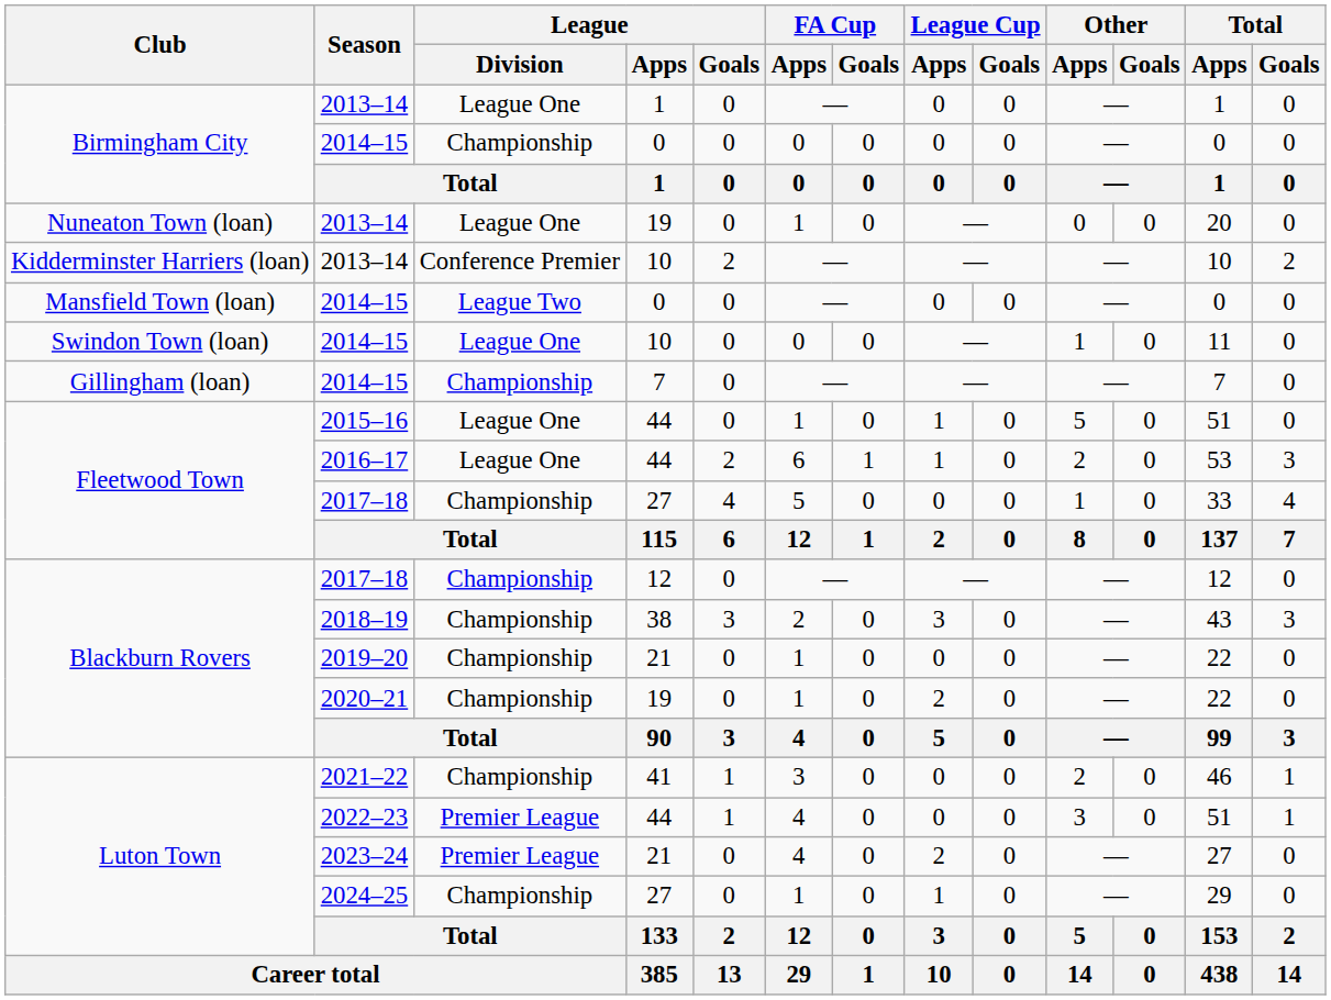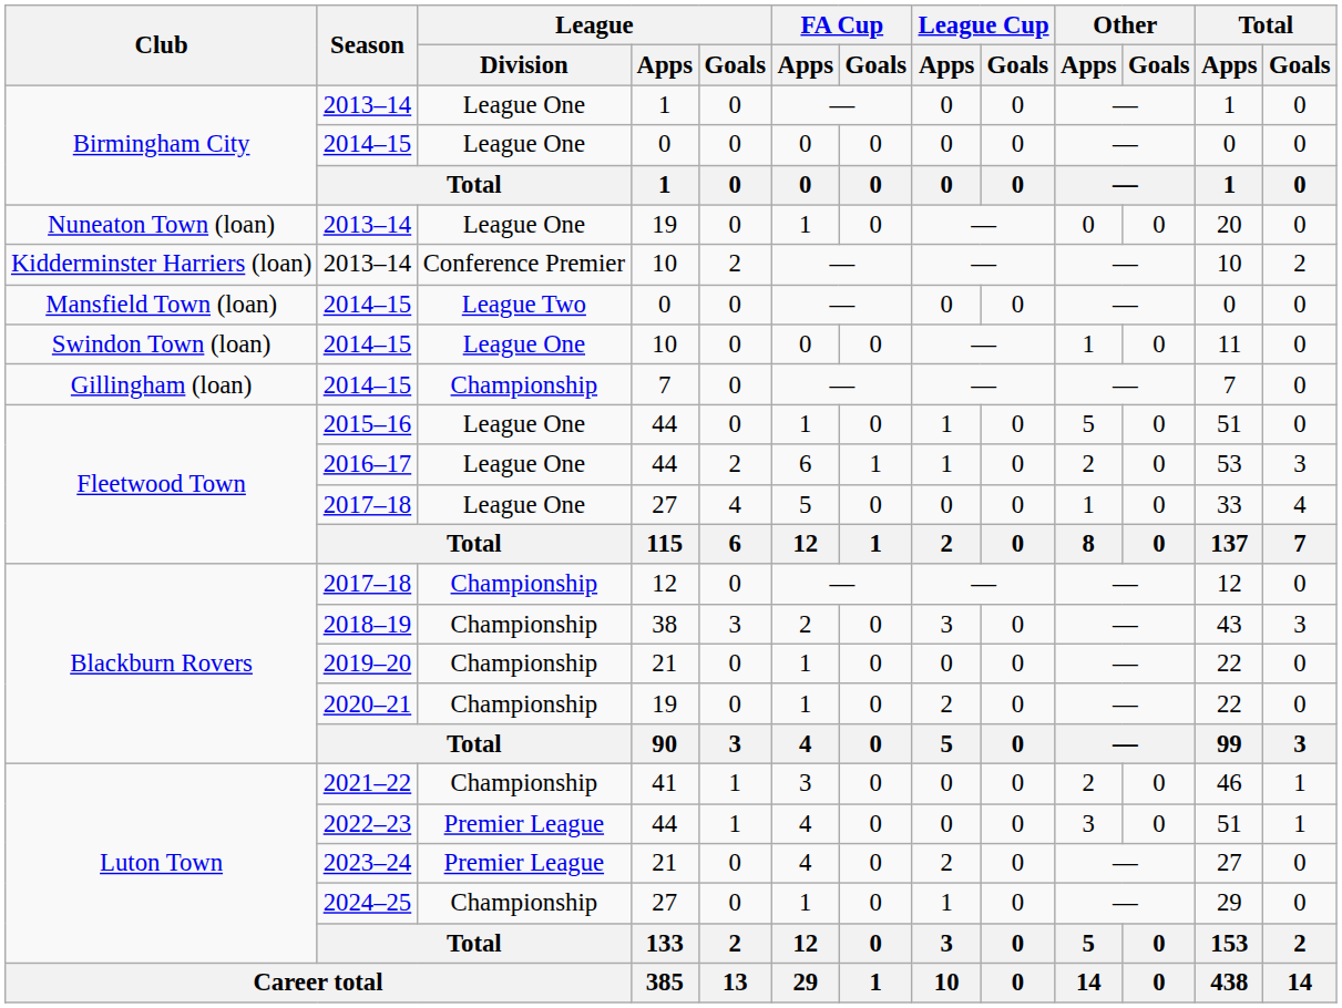 <table class=wikitable style=text-align:center>
 <tr>
 <th rowspan=2>Club</th>
 <th rowspan=2>Season</th>
 <th colspan=3>League</th>
 <th colspan=2><a href='#'>FA Cup</a></th>
 <th colspan=2><a href='#'>League Cup</a></th>
 <th colspan=2>Other</th>
 <th colspan=2>Total</th>
 </tr>
 <tr>
 <th>Division</th>
 <th>Apps</th>
 <th>Goals</th>
 <th>Apps</th>
 <th>Goals</th>
 <th>Apps</th>
 <th>Goals</th>
 <th>Apps</th>
 <th>Goals</th>
 <th>Apps</th>
 <th>Goals</th>
 </tr>
 <tr>
 <td rowspan=3><a href='#'>Birmingham City</a></td>
 <td><a href='#'>2013–14</a></td>
 <td>League One</td>
 <td>1</td>
 <td>0</td>
 <td colspan=2>—</td>
 <td>0</td>
 <td>0</td>
 <td colspan=2>—</td>
 <td>1</td>
 <td>0</td>
 </tr>
 <tr>
 <td><a href='#'>2014–15</a></td>
-<td>Championship</td>
+<td>League One</td>
 <td>0</td>
 <td>0</td>
 <td>0</td>
 <td>0</td>
 <td>0</td>
 <td>0</td>
 <td colspan=2>—</td>
 <td>0</td>
 <td>0</td>
 </tr>
 <tr>
 <th colspan=2>Total</th>
 <th>1</th>
 <th>0</th>
 <th>0</th>
 <th>0</th>
 <th>0</th>
 <th>0</th>
 <th colspan=2>—</th>
 <th>1</th>
 <th>0</th>
 </tr>
 <tr>
 <td><a href='#'>Nuneaton Town</a> (loan)</td>
 <td><a href='#'>2013–14</a></td>
 <td>League One</td>
 <td>19</td>
 <td>0</td>
 <td>1</td>
 <td>0</td>
 <td colspan=2>—</td>
 <td>0</td>
 <td>0</td>
 <td>20</td>
 <td>0</td>
 </tr>
 <tr>
 <td><a href='#'>Kidderminster Harriers</a> (loan)</td>
 <td>2013–14</td>
 <td>Conference Premier</td>
 <td>10</td>
 <td>2</td>
 <td colspan=2>—</td>
 <td colspan=2>—</td>
 <td colspan=2>—</td>
 <td>10</td>
 <td>2</td>
 </tr>
 <tr>
 <td><a href='#'>Mansfield Town</a> (loan)</td>
 <td><a href='#'>2014–15</a></td>
 <td><a href='#'>League Two</a></td>
 <td>0</td>
 <td>0</td>
 <td colspan=2>—</td>
 <td>0</td>
 <td>0</td>
 <td colspan=2>—</td>
 <td>0</td>
 <td>0</td>
 </tr>
 <tr>
 <td><a href='#'>Swindon Town</a> (loan)</td>
 <td><a href='#'>2014–15</a></td>
 <td><a href='#'>League One</a></td>
 <td>10</td>
 <td>0</td>
 <td>0</td>
 <td>0</td>
 <td colspan=2>—</td>
 <td>1</td>
 <td>0</td>
 <td>11</td>
 <td>0</td>
 </tr>
 <tr>
 <td><a href='#'>Gillingham</a> (loan)</td>
 <td><a href='#'>2014–15</a></td>
 <td><a href='#'>Championship</a></td>
 <td>7</td>
 <td>0</td>
 <td colspan=2>—</td>
 <td colspan=2>—</td>
 <td colspan=2>—</td>
 <td>7</td>
 <td>0</td>
 </tr>
 <tr>
 <td rowspan=4><a href='#'>Fleetwood Town</a></td>
 <td><a href='#'>2015–16</a></td>
 <td>League One</td>
 <td>44</td>
 <td>0</td>
 <td>1</td>
 <td>0</td>
 <td>1</td>
 <td>0</td>
 <td>5</td>
 <td>0</td>
 <td>51</td>
 <td>0</td>
 </tr>
 <tr>
 <td><a href='#'>2016–17</a></td>
 <td>League One</td>
 <td>44</td>
 <td>2</td>
 <td>6</td>
 <td>1</td>
 <td>1</td>
 <td>0</td>
 <td>2</td>
 <td>0</td>
 <td>53</td>
 <td>3</td>
 </tr>
 <tr>
 <td><a href='#'>2017–18</a></td>
-<td>Championship</td>
+<td>League One</td>
 <td>27</td>
 <td>4</td>
 <td>5</td>
 <td>0</td>
 <td>0</td>
 <td>0</td>
 <td>1</td>
 <td>0</td>
 <td>33</td>
 <td>4</td>
 </tr>
 <tr>
 <th colspan=2>Total</th>
 <th>115</th>
 <th>6</th>
 <th>12</th>
 <th>1</th>
 <th>2</th>
 <th>0</th>
 <th>8</th>
 <th>0</th>
 <th>137</th>
 <th>7</th>
 </tr>
 <tr>
 <td rowspan=5><a href='#'>Blackburn Rovers</a></td>
 <td><a href='#'>2017–18</a></td>
 <td><a href='#'>Championship</a></td>
 <td>12</td>
 <td>0</td>
 <td colspan=2>—</td>
 <td colspan=2>—</td>
 <td colspan=2>—</td>
 <td>12</td>
 <td>0</td>
 </tr>
 <tr>
 <td><a href='#'>2018–19</a></td>
 <td>Championship</td>
 <td>38</td>
 <td>3</td>
 <td>2</td>
 <td>0</td>
 <td>3</td>
 <td>0</td>
 <td colspan=2>—</td>
 <td>43</td>
 <td>3</td>
 </tr>
 <tr>
 <td><a href='#'>2019–20</a></td>
 <td>Championship</td>
 <td>21</td>
 <td>0</td>
 <td>1</td>
 <td>0</td>
 <td>0</td>
 <td>0</td>
 <td colspan=2>—</td>
 <td>22</td>
 <td>0</td>
 </tr>
 <tr>
 <td><a href='#'>2020–21</a></td>
 <td>Championship</td>
 <td>19</td>
 <td>0</td>
 <td>1</td>
 <td>0</td>
 <td>2</td>
 <td>0</td>
 <td colspan=2>—</td>
 <td>22</td>
 <td>0</td>
 </tr>
 <tr>
 <th colspan=2>Total</th>
 <th>90</th>
 <th>3</th>
 <th>4</th>
 <th>0</th>
 <th>5</th>
 <th>0</th>
 <th colspan=2>—</th>
 <th>99</th>
 <th>3</th>
 </tr>
 <tr>
 <td rowspan=5><a href='#'>Luton Town</a></td>
 <td><a href='#'>2021–22</a></td>
 <td>Championship</td>
 <td>41</td>
 <td>1</td>
 <td>3</td>
 <td>0</td>
 <td>0</td>
 <td>0</td>
 <td>2</td>
 <td>0</td>
 <td>46</td>
 <td>1</td>
 </tr>
 <tr>
 <td><a href='#'>2022–23</a></td>
 <td><a href='#'>Premier League</a></td>
 <td>44</td>
 <td>1</td>
 <td>4</td>
 <td>0</td>
 <td>0</td>
 <td>0</td>
 <td>3</td>
 <td>0</td>
 <td>51</td>
 <td>1</td>
 </tr>
 <tr>
 <td><a href='#'>2023–24</a></td>
 <td><a href='#'>Premier League</a></td>
 <td>21</td>
 <td>0</td>
 <td>4</td>
 <td>0</td>
 <td>2</td>
 <td>0</td>
 <td colspan=2>—</td>
 <td>27</td>
 <td>0</td>
 </tr>
 <tr>
 <td><a href='#'>2024–25</a></td>
 <td>Championship</td>
 <td>27</td>
 <td>0</td>
 <td>1</td>
 <td>0</td>
 <td>1</td>
 <td>0</td>
 <td colspan=2>—</td>
 <td>29</td>
 <td>0</td>
 </tr>
 <tr>
 <th colspan=2>Total</th>
 <th>133</th>
 <th>2</th>
 <th>12</th>
 <th>0</th>
 <th>3</th>
 <th>0</th>
 <th>5</th>
 <th>0</th>
 <th>153</th>
 <th>2</th>
 </tr>
 <tr>
 <th colspan=3>Career total</th>
 <th>385</th>
 <th>13</th>
 <th>29</th>
 <th>1</th>
 <th>10</th>
 <th>0</th>
 <th>14</th>
 <th>0</th>
 <th>438</th>
 <th>14</th>
 </tr>
 </table>
